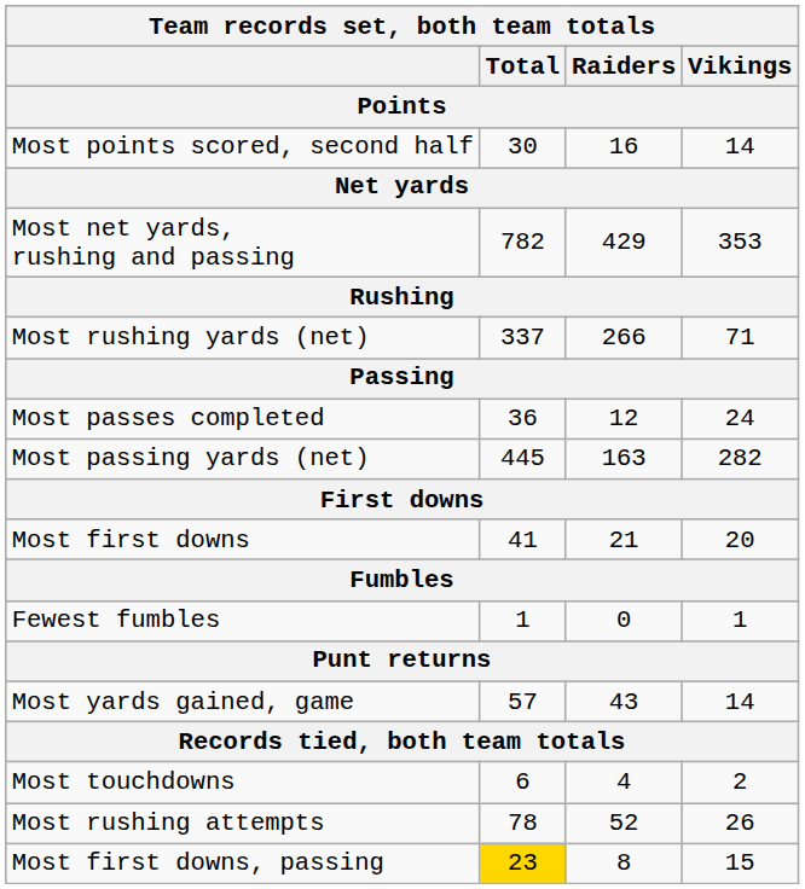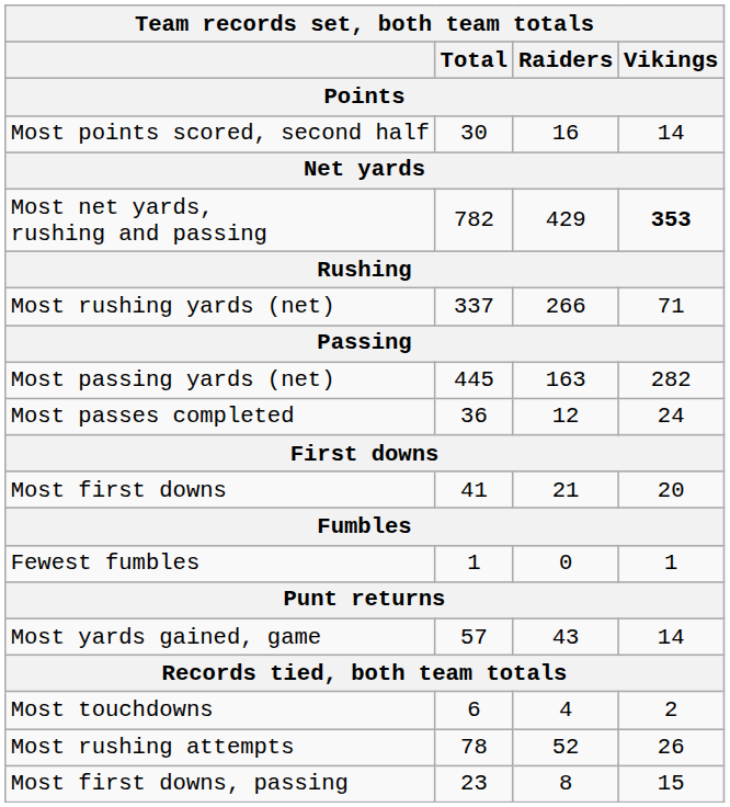 <table class="wikitable" style="text-align:center">
 <tr>
 <th colspan=4>Team records set, both team totals</th>
 </tr>
 <tr>
 <th></th>
 <th>Total</th>
 <th>Raiders</th>
 <th>Vikings</th>
 </tr>
 <tr>
 <th colspan=4>Points</th>
 </tr>
 <tr>
 <td align=left>Most points scored, second half</td>
 <td>30</td>
 <td>16</td>
 <td>14</td>
 </tr>
 <tr>
 <th colspan=4>Net yards</th>
 </tr>
 <tr>
 <td align=left>Most net yards,<br> rushing and passing</td>
 <td>782</td>
 <td>429</td>
-<td>353</td>
+<td><strong>353</strong></td>
 </tr>
 <tr>
 <th colspan=4>Rushing</th>
 </tr>
 <tr>
 <td align=left>Most rushing yards (net)</td>
 <td>337</td>
 <td>266</td>
 <td>71</td>
 </tr>
 <tr>
 <th colspan=4>Passing</th>
 </tr>
 <tr>
+<td align=left>Most passing yards (net)</td>
+<td>445</td>
+<td>163</td>
+<td>282</td>
+</tr>
+<tr>
 <td align=left>Most passes completed</td>
 <td>36</td>
 <td>12</td>
 <td>24</td>
-</tr>
-<tr>
-<td align=left>Most passing yards (net)</td>
-<td>445</td>
-<td>163</td>
-<td>282</td>
 </tr>
 <tr>
 <th colspan=4>First downs</th>
 </tr>
 <tr>
 <td align=left>Most first downs</td>
 <td>41</td>
 <td>21</td>
 <td>20</td>
 </tr>
 <tr>
 <th colspan=4>Fumbles</th>
 </tr>
 <tr>
 <td align=left>Fewest fumbles</td>
 <td>1</td>
 <td>0</td>
 <td>1</td>
 </tr>
 <tr>
 <th colspan=4>Punt returns</th>
 </tr>
 <tr>
 <td align=left>Most yards gained, game</td>
 <td>57</td>
 <td>43</td>
 <td>14</td>
 </tr>
 <tr>
 <th colspan=4>Records tied, both team totals</th>
 </tr>
 <tr>
 <td align=left>Most touchdowns</td>
 <td>6</td>
 <td>4</td>
 <td>2</td>
 </tr>
 <tr>
 <td align=left>Most rushing attempts</td>
 <td>78</td>
 <td>52</td>
 <td>26</td>
 </tr>
 <tr>
 <td align=left>Most first downs, passing</td>
-<td style="background: gold;">23</td>
+<td>23</td>
 <td>8</td>
 <td>15</td>
 </tr>
 </table>
